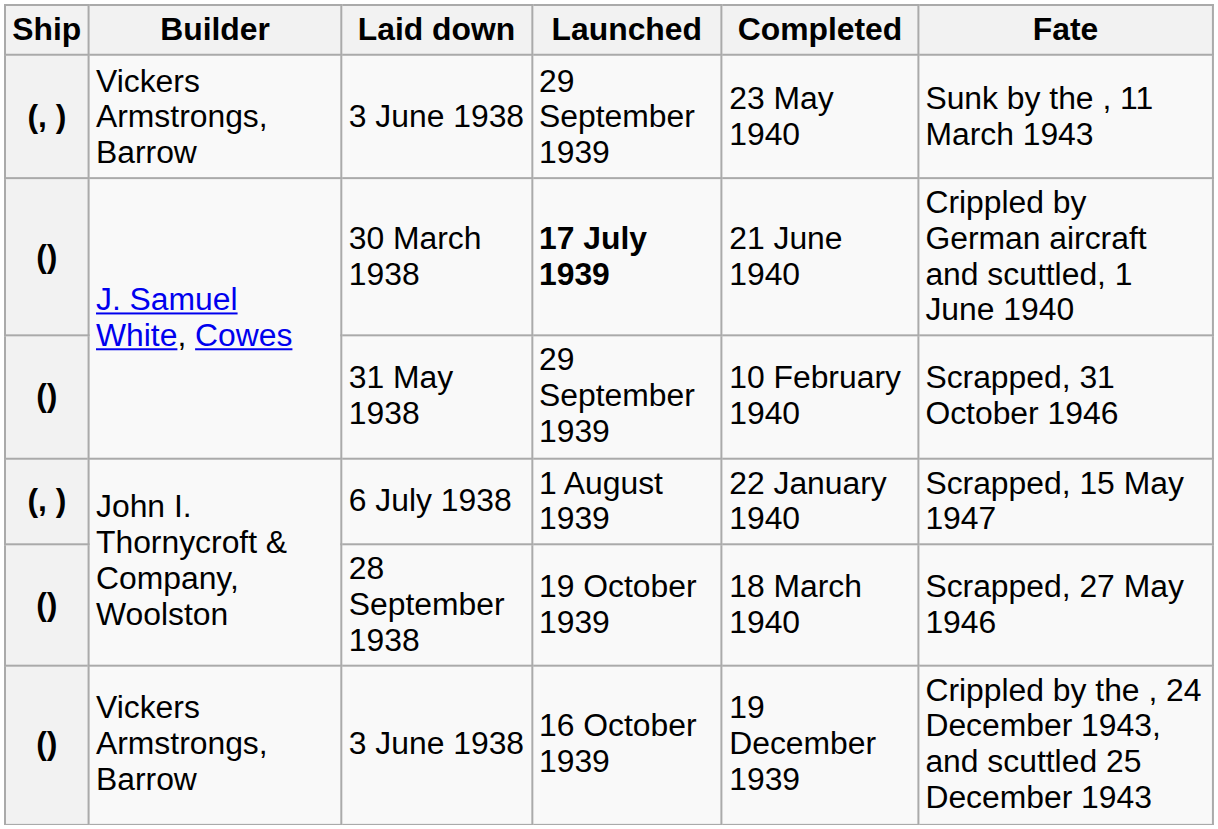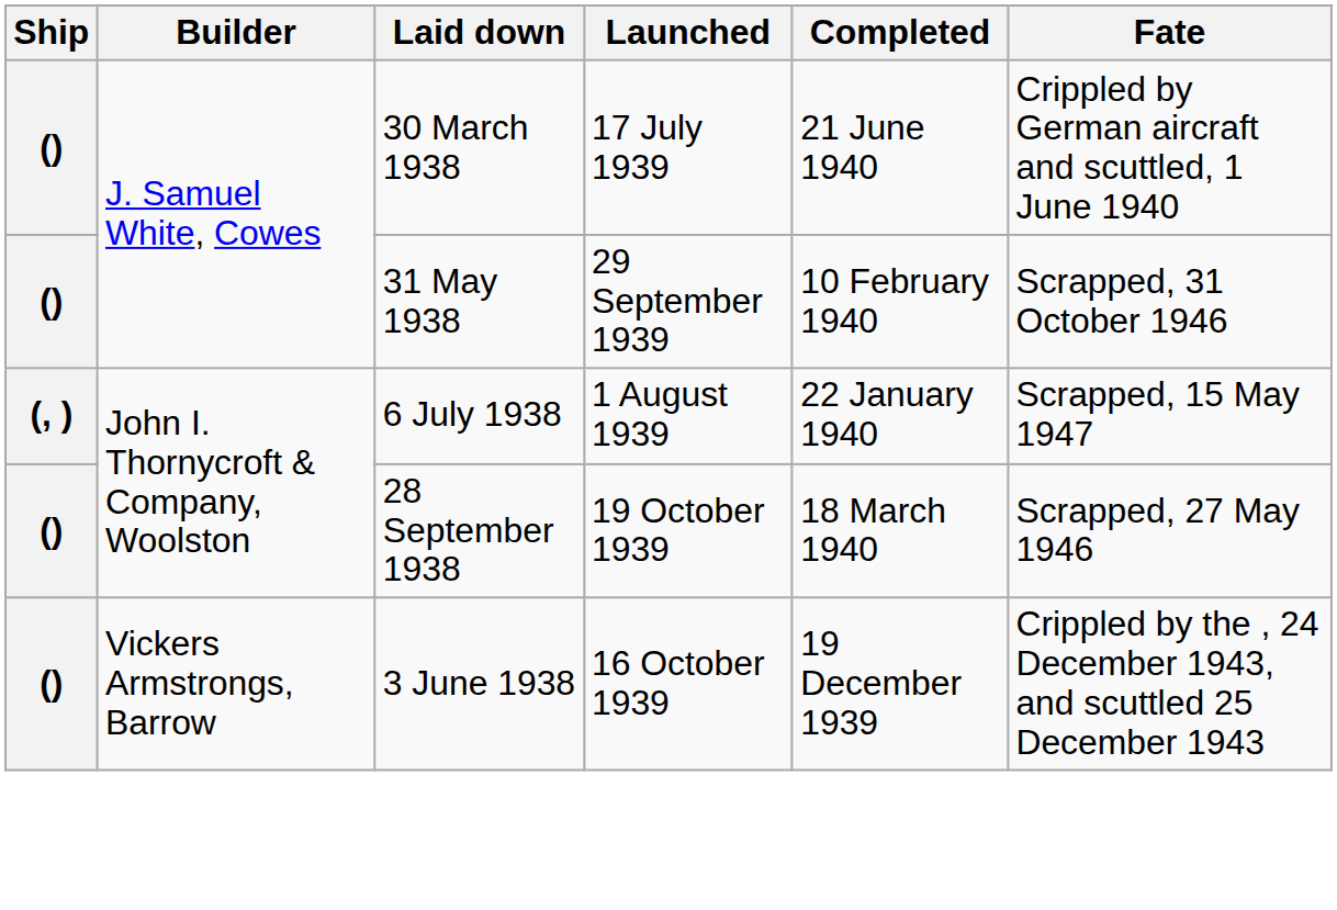 <table class="wikitable plainrowheaders">
 <tr>
 <th scope="col">Ship</th>
 <th scope="col">Builder</th>
 <th scope="col">Laid down</th>
 <th scope="col">Launched</th>
 <th scope="col">Completed</th>
 <th scope="col">Fate</th>
 </tr>
 <tr>
-<th scope="row"> (, )</th>
-<td>Vickers Armstrongs, Barrow</td>
-<td>3 June 1938</td>
-<td>29 September 1939</td>
-<td>23 May 1940</td>
-<td>Sunk by the , 11 March 1943</td>
-</tr>
-<tr>
 <th scope="row"> ()</th>
 <td rowspan=2><a href='#'>J. Samuel White</a>, <a href='#'>Cowes</a></td>
 <td>30 March 1938</td>
-<td><strong>17 July 1939</strong></td>
+<td>17 July 1939</td>
 <td>21 June 1940</td>
 <td>Crippled by German aircraft and scuttled, 1 June 1940</td>
 </tr>
 <tr>
 <th scope="row"> ()</th>
 <td>31 May 1938</td>
 <td>29 September 1939</td>
 <td>10 February 1940</td>
 <td>Scrapped, 31 October 1946</td>
 </tr>
 <tr>
 <th scope="row"> (, )</th>
 <td rowspan=2>John I. Thornycroft & Company, Woolston</td>
 <td>6 July 1938</td>
 <td>1 August 1939</td>
 <td>22 January 1940</td>
 <td>Scrapped, 15 May 1947</td>
 </tr>
 <tr>
 <th scope="row"> ()</th>
 <td>28 September 1938</td>
 <td>19 October 1939</td>
 <td>18 March 1940</td>
 <td>Scrapped, 27 May 1946</td>
 </tr>
 <tr>
 <th scope="row"> ()</th>
 <td>Vickers Armstrongs, Barrow</td>
 <td>3 June 1938</td>
 <td>16 October 1939</td>
 <td>19 December 1939</td>
 <td>Crippled by the , 24 December 1943, and scuttled 25 December 1943</td>
 </tr>
 </table>
